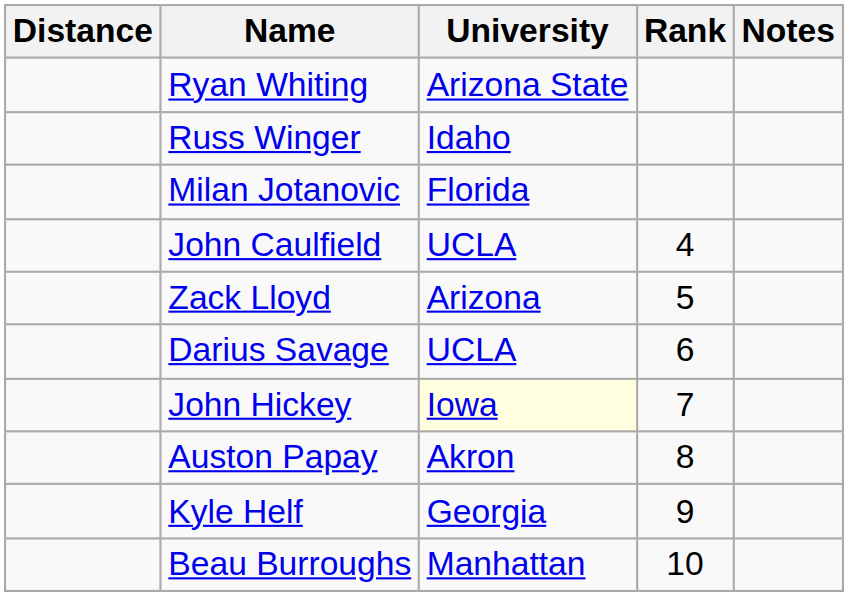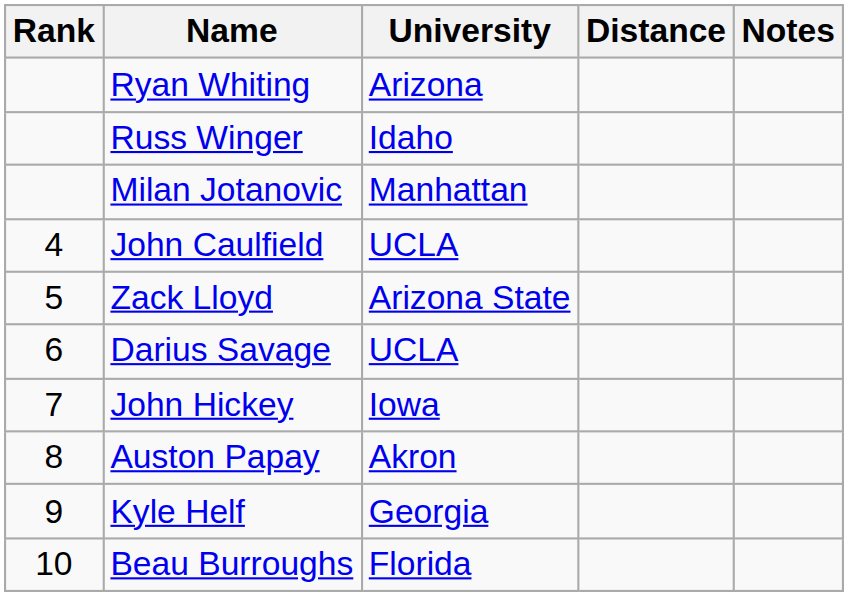 <table class="wikitable sortable" style="text-align:center">
 <tr>
-<th>Distance</th>
+<th>Rank</th>
 <th>Name</th>
 <th>University</th>
-<th>Rank</th>
+<th>Distance</th>
 <th>Notes</th>
 </tr>
 <tr>
 <td></td>
 <td align=left><a href='#'>Ryan Whiting</a></td>
-<td align=left><a href='#'>Arizona State</a></td>
+<td align="left"><a href='#'>Arizona</a></td>
 <td></td>
 <td></td>
 </tr>
 <tr>
 <td></td>
 <td align=left><a href='#'>Russ Winger</a></td>
 <td align=left><a href='#'>Idaho</a></td>
 <td></td>
 <td></td>
 </tr>
 <tr>
 <td></td>
 <td align=left><a href='#'>Milan Jotanovic</a></td>
+<td align="left"><a href='#'>Manhattan</a></td>
+<td></td>
+<td></td>
+</tr>
+<tr>
+<td>4</td>
+<td align=left><a href='#'>John Caulfield</a></td>
+<td align="left"><a href='#'>UCLA</a></td>
+<td></td>
+<td></td>
+</tr>
+<tr>
+<td>5</td>
+<td align=left><a href='#'>Zack Lloyd</a></td>
+<td align=left><a href='#'>Arizona State</a></td>
+<td></td>
+<td></td>
+</tr>
+<tr>
+<td>6</td>
+<td align=left><a href='#'>Darius Savage</a></td>
+<td align="left"><a href='#'>UCLA</a></td>
+<td></td>
+<td></td>
+</tr>
+<tr>
+<td>7</td>
+<td align=left><a href='#'>John Hickey</a></td>
+<td align="left"><a href='#'>Iowa</a></td>
+<td></td>
+<td></td>
+</tr>
+<tr>
+<td>8</td>
+<td align=left><a href='#'>Auston Papay</a></td>
+<td align="left"><a href='#'>Akron</a></td>
+<td></td>
+<td></td>
+</tr>
+<tr>
+<td>9</td>
+<td align=left><a href='#'>Kyle Helf</a></td>
+<td align="left"><a href='#'>Georgia</a></td>
+<td></td>
+<td></td>
+</tr>
+<tr>
+<td>10</td>
+<td align=left><a href='#'>Beau Burroughs</a></td>
 <td align="left"><a href='#'>Florida</a></td>
 <td></td>
 <td></td>
 </tr>
-<tr>
-<td></td>
-<td align=left><a href='#'>John Caulfield</a></td>
-<td align="left"><a href='#'>UCLA</a></td>
-<td>4</td>
-<td></td>
-</tr>
-<tr>
-<td></td>
-<td align=left><a href='#'>Zack Lloyd</a></td>
-<td align="left"><a href='#'>Arizona</a></td>
-<td>5</td>
-<td></td>
-</tr>
-<tr>
-<td></td>
-<td align=left><a href='#'>Darius Savage</a></td>
-<td align="left"><a href='#'>UCLA</a></td>
-<td>6</td>
-<td></td>
-</tr>
-<tr>
-<td></td>
-<td align=left><a href='#'>John Hickey</a></td>
-<td align="left" style="background: lightyellow;"><a href='#'>Iowa</a></td>
-<td>7</td>
-<td></td>
-</tr>
-<tr>
-<td></td>
-<td align=left><a href='#'>Auston Papay</a></td>
-<td align="left"><a href='#'>Akron</a></td>
-<td>8</td>
-<td></td>
-</tr>
-<tr>
-<td></td>
-<td align=left><a href='#'>Kyle Helf</a></td>
-<td align="left"><a href='#'>Georgia</a></td>
-<td>9</td>
-<td></td>
-</tr>
-<tr>
-<td></td>
-<td align=left><a href='#'>Beau Burroughs</a></td>
-<td align="left"><a href='#'>Manhattan</a></td>
-<td>10</td>
-<td></td>
-</tr>
 </table>
